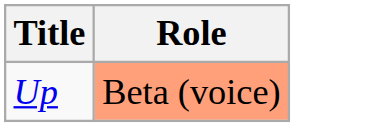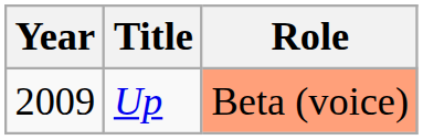 <table class="wikitable">
 <tr>
+<th>Year</th>
 <th>Title</th>
 <th>Role</th>
 </tr>
 <tr>
+<td>2009</td>
 <td><em><a href='#'>Up</a></em></td>
 <td style="background: lightsalmon;">Beta (voice)</td>
 </tr>
 </table>
